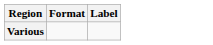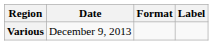 <table class="wikitable plainrowheaders">
 <tr>
 <th scope="col">Region</th>
+<th scope="col">Date</th>
 <th scope="col">Format</th>
 <th scope="col">Label</th>
 </tr>
 <tr>
 <th scope="row">Various</th>
+<td>December 9, 2013</td>
 <td></td>
 <td></td>
 </tr>
 </table>
